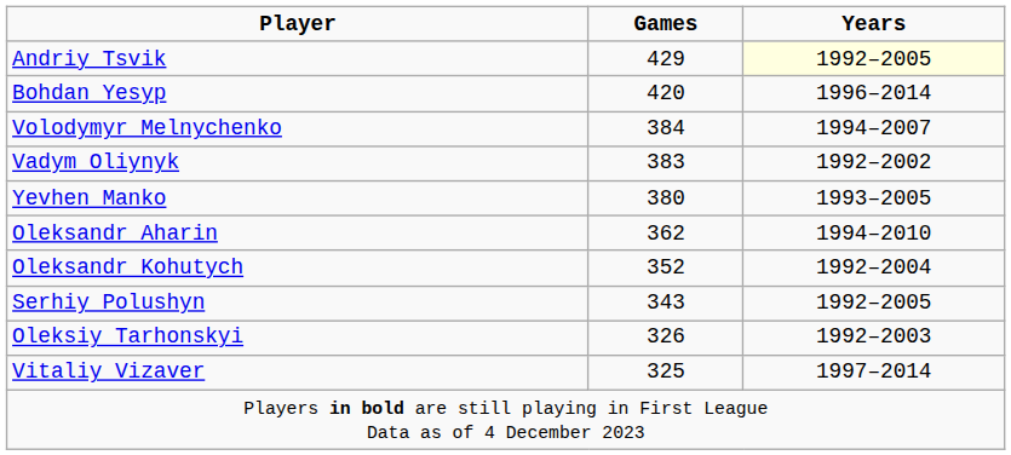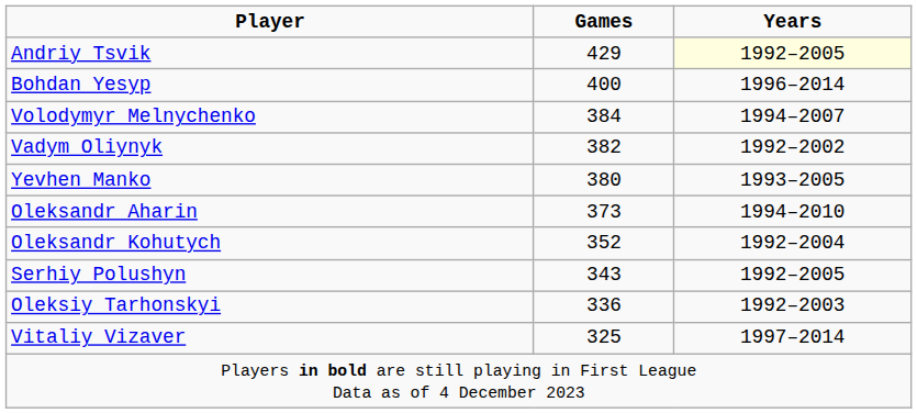 <table class="wikitable" style="text-align:center;margin-left:1em;float:right;width:48%;">
 <tr>
 <td align="center"><strong>Player</strong></td>
 <td align="center"><strong>Games</strong></td>
 <td align="center"><strong>Years</strong></td>
 </tr>
 <tr>
 <td style="text-align:left;"> <a href='#'>Andriy Tsvik</a></td>
 <td align="center">429</td>
 <td align="center" style="background: lightyellow;">1992–2005</td>
 </tr>
 <tr>
 <td style="text-align:left;"> <a href='#'>Bohdan Yesyp</a></td>
-<td align="center">420</td>
+<td align="center">400</td>
 <td align="center">1996–2014</td>
 </tr>
 <tr>
 <td style="text-align:left;"> <a href='#'>Volodymyr Melnychenko</a></td>
 <td align="center">384</td>
 <td align="center">1994–2007</td>
 </tr>
 <tr>
 <td style="text-align:left;"> <a href='#'>Vadym Oliynyk</a></td>
-<td align="center">383</td>
+<td align="center">382</td>
 <td align="center">1992–2002</td>
 </tr>
 <tr>
 <td style="text-align:left;"> <a href='#'>Yevhen Manko</a></td>
 <td align="center">380</td>
 <td align="center">1993–2005</td>
 </tr>
 <tr>
 <td style="text-align:left;"> <a href='#'>Oleksandr Aharin</a></td>
-<td align="center">362</td>
+<td align="center">373</td>
 <td align="center">1994–2010</td>
 </tr>
 <tr>
 <td style="text-align:left;"> <a href='#'>Oleksandr Kohutych</a></td>
 <td align="center">352</td>
 <td align="center">1992–2004</td>
 </tr>
 <tr>
 <td style="text-align:left;"> <a href='#'>Serhiy Polushyn</a></td>
 <td align="center">343</td>
 <td align="center">1992–2005</td>
 </tr>
 <tr>
 <td style="text-align:left;"> <a href='#'>Oleksiy Tarhonskyi</a></td>
-<td align="center">326</td>
+<td align="center">336</td>
 <td align="center">1992–2003</td>
 </tr>
 <tr>
 <td style="text-align:left;"> <a href='#'>Vitaliy Vizaver</a></td>
 <td align="center">325</td>
 <td align="center">1997–2014</td>
 </tr>
 <tr>
 <td colspan="4"><small>Players <strong>in bold</strong> are still playing in First League</small><br><small>Data as of 4 December 2023</small></td>
 </tr>
 </table>
